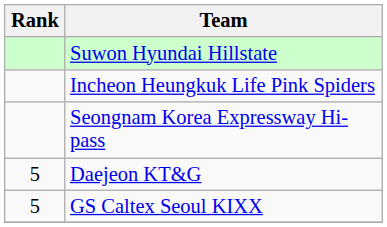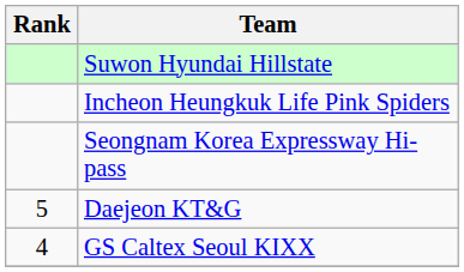 <table class="wikitable" style="text-align: center;">
 <tr>
 <th width=40>Rank</th>
 <th width=240>Team</th>
 </tr>
 <tr bgcolor=#ccffcc>
 <td></td>
 <td align=left><a href='#'>Suwon Hyundai Hillstate</a></td>
 </tr>
 <tr>
 <td></td>
 <td align=left><a href='#'>Incheon Heungkuk Life Pink Spiders</a></td>
 </tr>
 <tr>
 <td></td>
 <td align=left><a href='#'>Seongnam Korea Expressway Hi-pass</a></td>
 </tr>
 <tr>
 <td>5</td>
 <td align=left><a href='#'>Daejeon KT&G</a></td>
 </tr>
 <tr>
-<td>5</td>
+<td>4</td>
 <td align=left><a href='#'>GS Caltex Seoul KIXX</a></td>
 </tr>
 <tr>
 </tr>
 </table>
